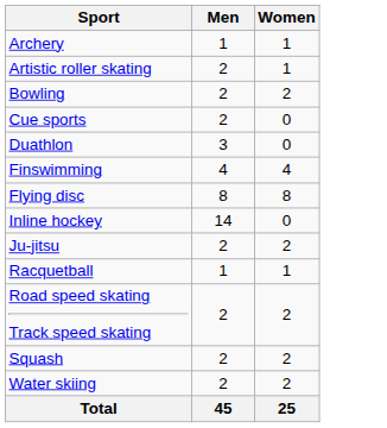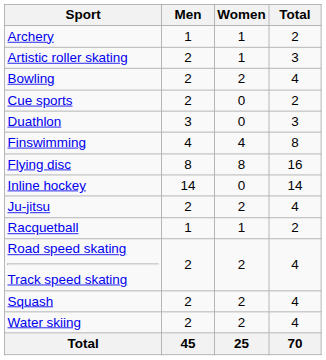 <table class="wikitable sortable" style="text-align:center;">
 <tr>
 <th width=180>Sport</th>
 <th width=55>Men</th>
 <th width=55>Women</th>
+<th width=55>Total</th>
 </tr>
 <tr>
 <td align=left><a href='#'>Archery</a></td>
 <td>1</td>
 <td>1</td>
+<td>2</td>
 </tr>
 <tr>
 <td align=left><a href='#'>Artistic roller skating</a></td>
 <td>2</td>
 <td>1</td>
+<td>3</td>
 </tr>
 <tr>
 <td align=left><a href='#'>Bowling</a></td>
 <td>2</td>
 <td>2</td>
+<td>4</td>
 </tr>
 <tr>
 <td align=left><a href='#'>Cue sports</a></td>
 <td>2</td>
 <td>0</td>
+<td>2</td>
 </tr>
 <tr>
 <td align=left><a href='#'>Duathlon</a></td>
 <td>3</td>
 <td>0</td>
+<td>3</td>
 </tr>
 <tr>
 <td align=left><a href='#'>Finswimming</a></td>
 <td>4</td>
 <td>4</td>
+<td>8</td>
 </tr>
 <tr>
 <td align=left><a href='#'>Flying disc</a></td>
 <td>8</td>
 <td>8</td>
+<td>16</td>
 </tr>
 <tr>
 <td align=left><a href='#'>Inline hockey</a></td>
 <td>14</td>
 <td>0</td>
+<td>14</td>
 </tr>
 <tr>
 <td align=left><a href='#'>Ju-jitsu</a></td>
 <td>2</td>
 <td>2</td>
+<td>4</td>
 </tr>
 <tr>
 <td align=left><a href='#'>Racquetball</a></td>
 <td>1</td>
 <td>1</td>
+<td>2</td>
 </tr>
 <tr>
 <td align=left><a href='#'>Road speed skating</a><hr><a href='#'>Track speed skating</a></td>
 <td>2</td>
 <td>2</td>
+<td>4</td>
 </tr>
 <tr>
 <td align=left><a href='#'>Squash</a></td>
 <td>2</td>
 <td>2</td>
+<td>4</td>
 </tr>
 <tr>
 <td align=left><a href='#'>Water skiing</a></td>
 <td>2</td>
 <td>2</td>
+<td>4</td>
 </tr>
 <tr>
 <th>Total</th>
 <th>45</th>
 <th>25</th>
+<th>70</th>
 </tr>
 </table>
